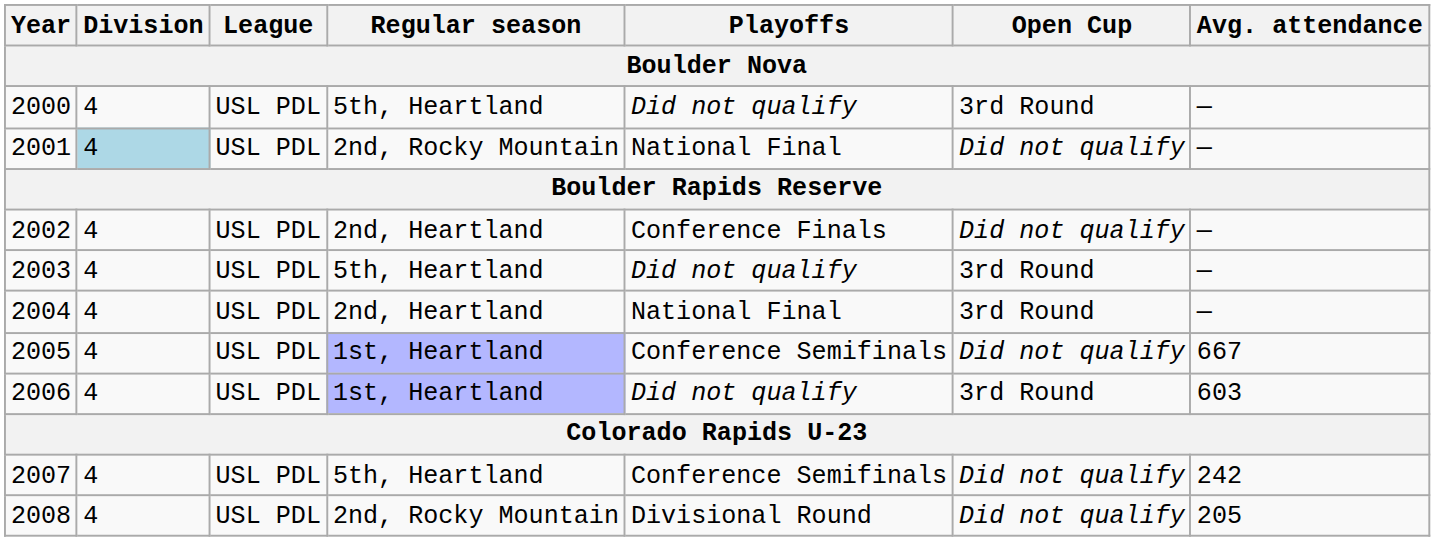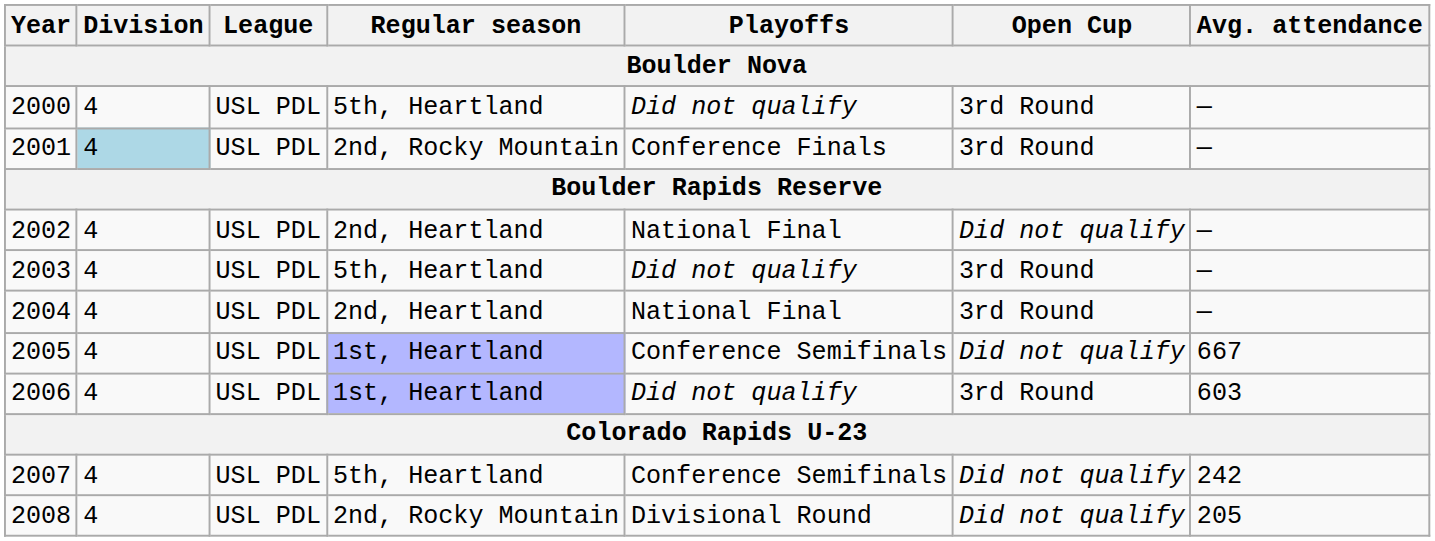 <table class="wikitable">
 <tr>
 <th>Year</th>
 <th>Division</th>
 <th>League</th>
 <th>Regular season</th>
 <th>Playoffs</th>
 <th>Open Cup</th>
 <th>Avg. attendance</th>
 </tr>
 <tr>
 <th colspan=7>Boulder Nova</th>
 </tr>
 <tr>
 <td>2000</td>
 <td>4</td>
 <td>USL PDL</td>
 <td>5th, Heartland</td>
 <td><em>Did not qualify</em></td>
 <td>3rd Round</td>
 <td>—</td>
 </tr>
 <tr>
 <td>2001</td>
 <td style="background: lightblue;">4</td>
 <td>USL PDL</td>
 <td>2nd, Rocky Mountain</td>
-<td>National Final</td>
-<td><em>Did not qualify</em></td>
+<td>Conference Finals</td>
+<td>3rd Round</td>
 <td>—</td>
 </tr>
 <tr>
 <th colspan=7>Boulder Rapids Reserve</th>
 </tr>
 <tr>
 <td>2002</td>
 <td>4</td>
 <td>USL PDL</td>
 <td>2nd, Heartland</td>
-<td>Conference Finals</td>
+<td>National Final</td>
 <td><em>Did not qualify</em></td>
 <td>—</td>
 </tr>
 <tr>
 <td>2003</td>
 <td>4</td>
 <td>USL PDL</td>
 <td>5th, Heartland</td>
 <td><em>Did not qualify</em></td>
 <td>3rd Round</td>
 <td>—</td>
 </tr>
 <tr>
 <td>2004</td>
 <td>4</td>
 <td>USL PDL</td>
 <td>2nd, Heartland</td>
 <td>National Final</td>
 <td>3rd Round</td>
 <td>—</td>
 </tr>
 <tr>
 <td>2005</td>
 <td>4</td>
 <td>USL PDL</td>
 <td bgcolor="B3B7FF">1st, Heartland</td>
 <td>Conference Semifinals</td>
 <td><em>Did not qualify</em></td>
 <td>667</td>
 </tr>
 <tr>
 <td>2006</td>
 <td>4</td>
 <td>USL PDL</td>
 <td bgcolor="B3B7FF">1st, Heartland</td>
 <td><em>Did not qualify</em></td>
 <td>3rd Round</td>
 <td>603</td>
 </tr>
 <tr>
 <th colspan=7>Colorado Rapids U-23</th>
 </tr>
 <tr>
 <td>2007</td>
 <td>4</td>
 <td>USL PDL</td>
 <td>5th, Heartland</td>
 <td>Conference Semifinals</td>
 <td><em>Did not qualify</em></td>
 <td>242</td>
 </tr>
 <tr>
 <td>2008</td>
 <td>4</td>
 <td>USL PDL</td>
 <td>2nd, Rocky Mountain</td>
 <td>Divisional Round</td>
 <td><em>Did not qualify</em></td>
 <td>205</td>
 </tr>
 </table>
